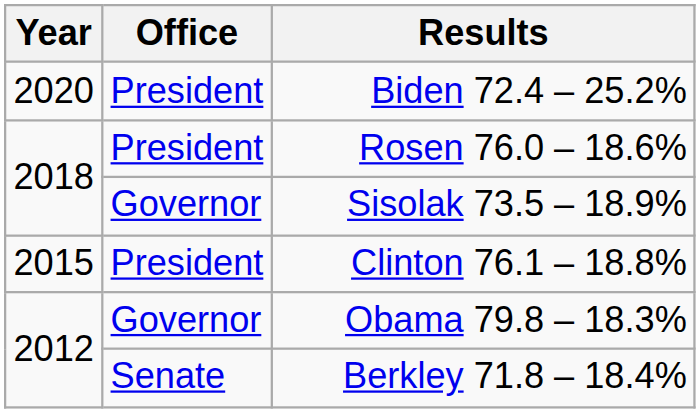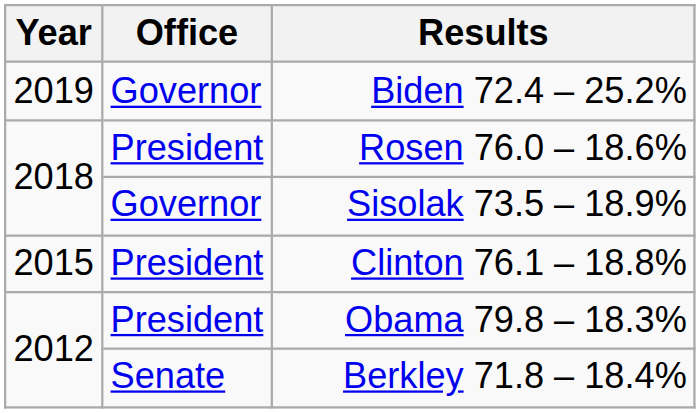 <table class=wikitable>
 <tr>
 <th width="30">Year</th>
 <th width="60">Office</th>
 <th width="180">Results</th>
 </tr>
 <tr>
-<td>2020</td>
-<td><a href='#'>President</a></td>
+<td>2019</td>
+<td><a href='#'>Governor</a></td>
 <td align="right" ><a href='#'>Biden</a> 72.4 – 25.2%</td>
 </tr>
 <tr>
 <td rowspan="2">2018</td>
 <td><a href='#'>President</a></td>
 <td align="right" ><a href='#'>Rosen</a> 76.0 – 18.6%</td>
 </tr>
 <tr>
 <td><a href='#'>Governor</a></td>
 <td align="right" ><a href='#'>Sisolak</a> 73.5 – 18.9%</td>
 </tr>
 <tr>
 <td>2015</td>
 <td><a href='#'>President</a></td>
 <td align="right" ><a href='#'>Clinton</a> 76.1 – 18.8%</td>
 </tr>
 <tr>
 <td rowspan="2">2012</td>
-<td><a href='#'>Governor</a></td>
+<td><a href='#'>President</a></td>
 <td align="right" ><a href='#'>Obama</a> 79.8 – 18.3%</td>
 </tr>
 <tr>
 <td><a href='#'>Senate</a></td>
 <td align="right" ><a href='#'>Berkley</a> 71.8 – 18.4%</td>
 </tr>
 </table>
